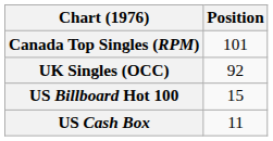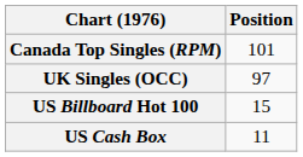 <table class="wikitable sortable plainrowheaders" style="text-align:center;">
 <tr>
 <th scope="col">Chart (1976)</th>
 <th scope="col">Position</th>
 </tr>
 <tr>
 <th scope=row>Canada Top Singles (<em>RPM</em>)</th>
 <td>101</td>
 </tr>
 <tr>
 <th scope=row>UK Singles (OCC)</th>
-<td>92</td>
+<td>97</td>
 </tr>
 <tr>
 <th scope=row>US <em>Billboard</em> Hot 100</th>
 <td>15</td>
 </tr>
 <tr>
 <th scope=row>US <em>Cash Box</em></th>
 <td>11</td>
 </tr>
 </table>
